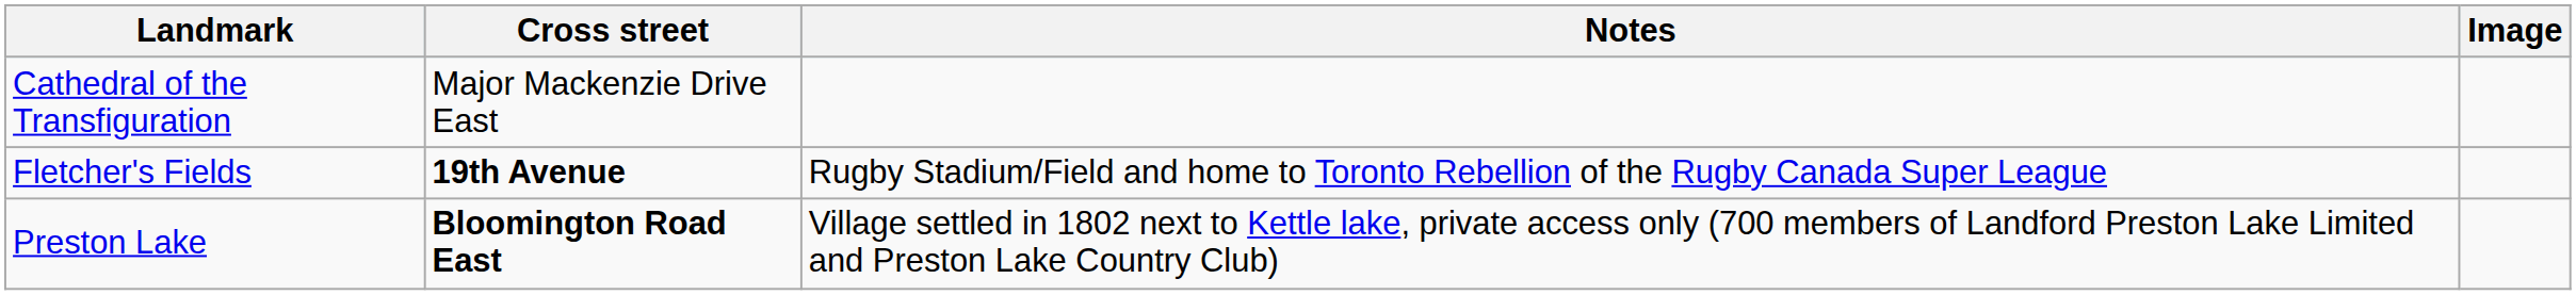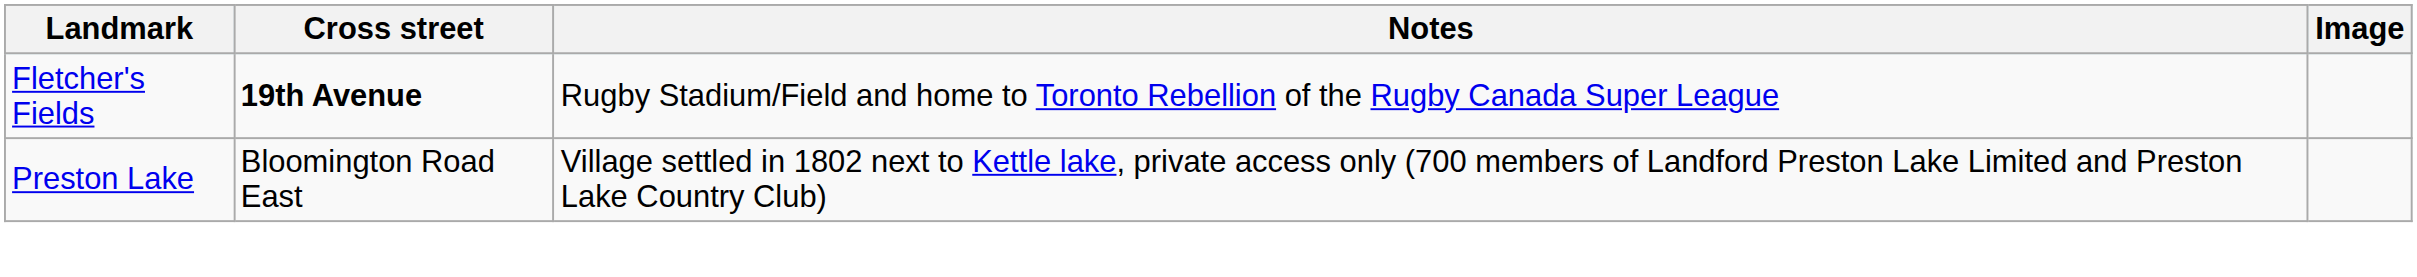 <table class="wikitable sortable">
 <tr style="background:lightblue;">
 <th>Landmark</th>
 <th>Cross street</th>
 <th>Notes</th>
 <th>Image</th>
-</tr>
-<tr>
-<td><a href='#'>Cathedral of the Transfiguration</a></td>
-<td>Major Mackenzie Drive East</td>
-<td></td>
-<td></td>
 </tr>
 <tr>
 <td><a href='#'>Fletcher's Fields</a></td>
 <td><strong>19th Avenue</strong></td>
 <td>Rugby Stadium/Field and home to <a href='#'>Toronto Rebellion</a> of the <a href='#'>Rugby Canada Super League</a></td>
 <td></td>
 </tr>
 <tr>
 <td><a href='#'>Preston Lake</a></td>
-<td><strong>Bloomington Road East</strong></td>
+<td>Bloomington Road East</td>
 <td>Village settled in 1802 next to <a href='#'>Kettle lake</a>, private access only (700 members of Landford Preston Lake Limited  and Preston Lake Country Club)</td>
 <td></td>
 </tr>
 </table>
